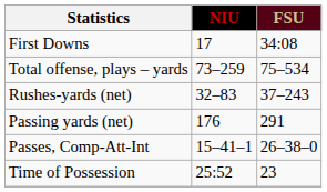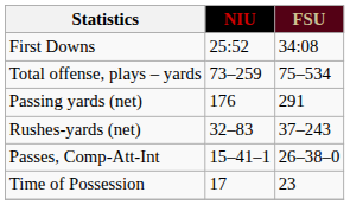 <table class="wikitable">
 <tr>
 <th>Statistics</th>
 <th style="background:#000000; color:#cc0000">NIU</th>
 <th style="background:#540115; color:#cdc092">FSU</th>
 </tr>
 <tr>
 <td>First Downs</td>
-<td>17</td>
+<td>25:52</td>
 <td>34:08</td>
 </tr>
 <tr>
 <td>Total offense, plays – yards</td>
 <td>73–259</td>
 <td>75–534</td>
 </tr>
 <tr>
+<td>Passing yards (net)</td>
+<td>176</td>
+<td>291</td>
+</tr>
+<tr>
 <td>Rushes-yards (net)</td>
 <td>32–83</td>
 <td>37–243</td>
-</tr>
-<tr>
-<td>Passing yards (net)</td>
-<td>176</td>
-<td>291</td>
 </tr>
 <tr>
 <td>Passes, Comp-Att-Int</td>
 <td>15–41–1</td>
 <td>26–38–0</td>
 </tr>
 <tr>
 <td>Time of Possession</td>
-<td>25:52</td>
+<td>17</td>
 <td>23</td>
 </tr>
 <tr>
 </tr>
 </table>
